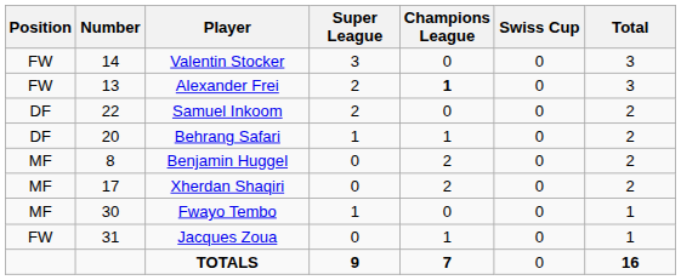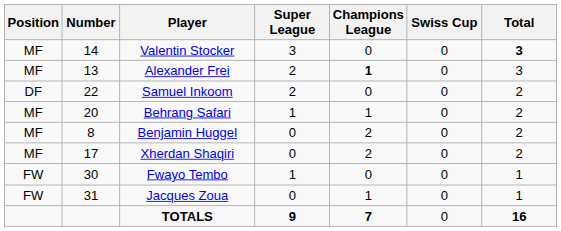 <table class="wikitable" style="font-size: 95%; text-align: center;">
 <tr>
 <th width=60>Position</th>
 <th width=60>Number</th>
 <th width=150>Player</th>
 <th width=80>Super League</th>
 <th width=80>Champions League</th>
 <th width=80>Swiss Cup</th>
 <th width=80>Total</th>
 </tr>
 <tr>
-<td>FW</td>
+<td>MF</td>
 <td>14</td>
 <td> <a href='#'>Valentin Stocker</a></td>
 <td>3</td>
 <td>0</td>
 <td>0</td>
-<td>3</td>
+<td><strong>3</strong></td>
 </tr>
 <tr>
-<td>FW</td>
+<td>MF</td>
 <td>13</td>
 <td> <a href='#'>Alexander Frei</a></td>
 <td>2</td>
 <td><strong>1</strong></td>
 <td>0</td>
 <td>3</td>
 </tr>
 <tr>
 <td>DF</td>
 <td>22</td>
 <td> <a href='#'>Samuel Inkoom</a></td>
 <td>2</td>
 <td>0</td>
 <td>0</td>
 <td>2</td>
 </tr>
 <tr>
-<td>DF</td>
+<td>MF</td>
 <td>20</td>
 <td> <a href='#'>Behrang Safari</a></td>
 <td>1</td>
 <td>1</td>
 <td>0</td>
 <td>2</td>
 </tr>
 <tr>
 <td>MF</td>
 <td>8</td>
 <td> <a href='#'>Benjamin Huggel</a></td>
 <td>0</td>
 <td>2</td>
 <td>0</td>
 <td>2</td>
 </tr>
 <tr>
 <td>MF</td>
 <td>17</td>
 <td> <a href='#'>Xherdan Shaqiri</a></td>
 <td>0</td>
 <td>2</td>
 <td>0</td>
 <td>2</td>
 </tr>
 <tr>
-<td>MF</td>
+<td>FW</td>
 <td>30</td>
 <td> <a href='#'>Fwayo Tembo</a></td>
 <td>1</td>
 <td>0</td>
 <td>0</td>
 <td>1</td>
 </tr>
 <tr>
 <td>FW</td>
 <td>31</td>
 <td> <a href='#'>Jacques Zoua</a></td>
 <td>0</td>
 <td>1</td>
 <td>0</td>
 <td>1</td>
 </tr>
 <tr>
 <td></td>
 <td></td>
 <td><strong>TOTALS</strong></td>
 <td><strong>9</strong></td>
 <td><strong>7</strong></td>
 <td>0</td>
 <td><strong>16</strong></td>
 </tr>
 </table>
